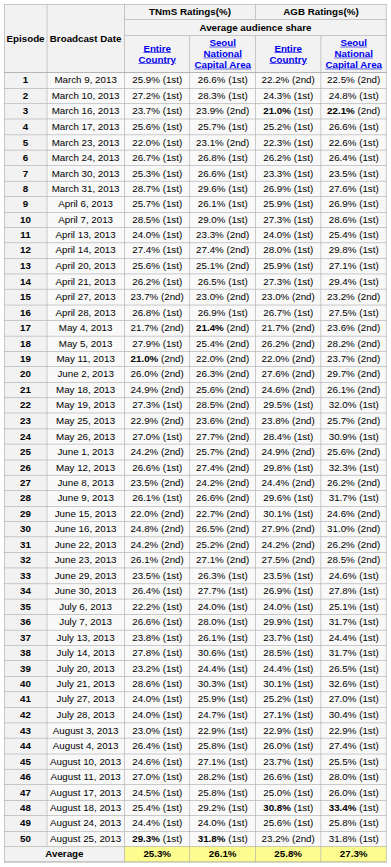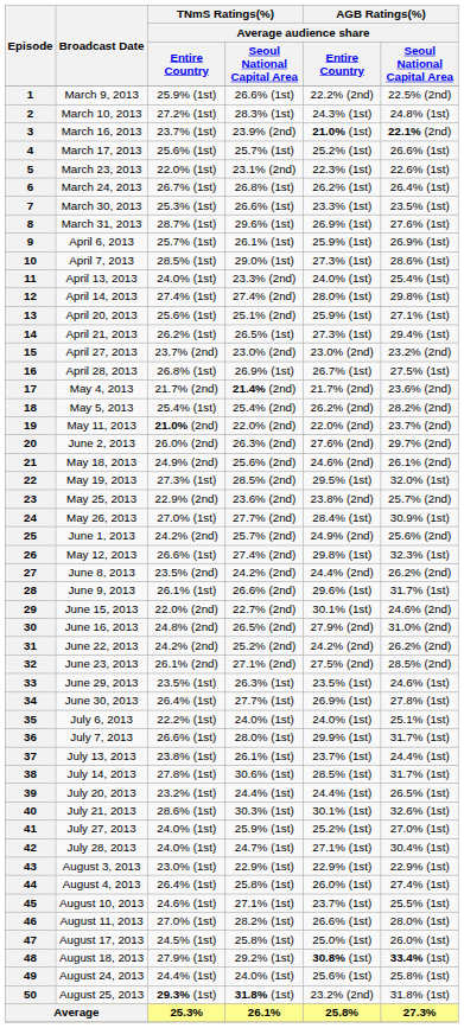 <table class=wikitable style="text-align:center; font-size:100%;" ;>
 <tr>
 <th rowspan="3" width=40>Episode</th>
 <th rowspan="3" width=120>Broadcast Date</th>
 <th colspan="2">TNmS Ratings(%)</th>
 <th colspan="2">AGB Ratings(%)</th>
 </tr>
 <tr>
 <th colspan="4">Average audience share</th>
 </tr>
 <tr>
 <th width=100><a href='#'>Entire Country</a></th>
 <th width=100><a href='#'>Seoul National Capital Area</a></th>
 <th width=100><a href='#'>Entire Country</a></th>
 <th width=100><a href='#'>Seoul National Capital Area</a></th>
 </tr>
 <tr>
 </tr>
 <tr>
 <th>1</th>
 <td>March 9, 2013</td>
 <td>25.9% (1st)</td>
 <td>26.6% (1st)</td>
 <td>22.2% (2nd)</td>
 <td>22.5% (2nd)</td>
 </tr>
 <tr>
 <th>2</th>
 <td>March 10, 2013</td>
 <td>27.2% (1st)</td>
 <td>28.3% (1st)</td>
 <td>24.3% (1st)</td>
 <td>24.8% (1st)</td>
 </tr>
 <tr>
 <th>3</th>
 <td>March 16, 2013</td>
 <td>23.7% (1st)</td>
 <td>23.9% (2nd)</td>
 <td><span><strong>21.0%</strong></span> (1st)</td>
 <td><span><strong>22.1%</strong></span> (2nd)</td>
 </tr>
 <tr>
 <th>4</th>
 <td>March 17, 2013</td>
 <td>25.6% (1st)</td>
 <td>25.7% (1st)</td>
 <td>25.2% (1st)</td>
 <td>26.6% (1st)</td>
 </tr>
 <tr>
 <th>5</th>
 <td>March 23, 2013</td>
 <td>22.0% (1st)</td>
 <td>23.1% (2nd)</td>
 <td>22.3% (1st)</td>
 <td>22.6% (1st)</td>
 </tr>
 <tr>
 <th>6</th>
 <td>March 24, 2013</td>
 <td>26.7% (1st)</td>
 <td>26.8% (1st)</td>
 <td>26.2% (1st)</td>
 <td>26.4% (1st)</td>
 </tr>
 <tr>
 <th>7</th>
 <td>March 30, 2013</td>
 <td>25.3% (1st)</td>
 <td>26.6% (1st)</td>
 <td>23.3% (1st)</td>
 <td>23.5% (1st)</td>
 </tr>
 <tr>
 <th>8</th>
 <td>March 31, 2013</td>
 <td>28.7% (1st)</td>
 <td>29.6% (1st)</td>
 <td>26.9% (1st)</td>
 <td>27.6% (1st)</td>
 </tr>
 <tr>
 <th>9</th>
 <td>April 6, 2013</td>
 <td>25.7% (1st)</td>
 <td>26.1% (1st)</td>
 <td>25.9% (1st)</td>
 <td>26.9% (1st)</td>
 </tr>
 <tr>
 <th>10</th>
 <td>April 7, 2013</td>
 <td>28.5% (1st)</td>
 <td>29.0% (1st)</td>
 <td>27.3% (1st)</td>
 <td>28.6% (1st)</td>
 </tr>
 <tr>
 <th>11</th>
 <td>April 13, 2013</td>
 <td>24.0% (1st)</td>
 <td>23.3% (2nd)</td>
 <td>24.0% (1st)</td>
 <td>25.4% (1st)</td>
 </tr>
 <tr>
 <th>12</th>
 <td>April 14, 2013</td>
 <td>27.4% (1st)</td>
 <td>27.4% (2nd)</td>
 <td>28.0% (1st)</td>
 <td>29.8% (1st)</td>
 </tr>
 <tr>
 <th>13</th>
 <td>April 20, 2013</td>
 <td>25.6% (1st)</td>
 <td>25.1% (2nd)</td>
 <td>25.9% (1st)</td>
 <td>27.1% (1st)</td>
 </tr>
 <tr>
 <th>14</th>
 <td>April 21, 2013</td>
 <td>26.2% (1st)</td>
 <td>26.5% (1st)</td>
 <td>27.3% (1st)</td>
 <td>29.4% (1st)</td>
 </tr>
 <tr>
 <th>15</th>
 <td>April 27, 2013</td>
 <td>23.7% (2nd)</td>
 <td>23.0% (2nd)</td>
 <td>23.0% (2nd)</td>
 <td>23.2% (2nd)</td>
 </tr>
 <tr>
 <th>16</th>
 <td>April 28, 2013</td>
 <td>26.8% (1st)</td>
 <td>26.9% (1st)</td>
 <td>26.7% (1st)</td>
 <td>27.5% (1st)</td>
 </tr>
 <tr>
 <th>17</th>
 <td>May 4, 2013</td>
 <td>21.7% (2nd)</td>
 <td><span><strong>21.4%</strong></span> (2nd)</td>
 <td>21.7% (2nd)</td>
 <td>23.6% (2nd)</td>
 </tr>
 <tr>
 <th>18</th>
 <td>May 5, 2013</td>
-<td>27.9% (1st)</td>
+<td>25.4% (1st)</td>
 <td>25.4% (2nd)</td>
 <td>26.2% (2nd)</td>
 <td>28.2% (2nd)</td>
 </tr>
 <tr>
 <th>19</th>
 <td>May 11, 2013</td>
 <td><span><strong>21.0%</strong></span> (2nd)</td>
 <td>22.0% (2nd)</td>
 <td>22.0% (2nd)</td>
 <td>23.7% (2nd)</td>
 </tr>
 <tr>
 <th>20</th>
 <td>June 2, 2013</td>
 <td>26.0% (2nd)</td>
 <td>26.3% (2nd)</td>
 <td>27.6% (2nd)</td>
 <td>29.7% (2nd)</td>
 </tr>
 <tr>
 <th>21</th>
 <td>May 18, 2013</td>
 <td>24.9% (2nd)</td>
 <td>25.6% (2nd)</td>
 <td>24.6% (2nd)</td>
 <td>26.1% (2nd)</td>
 </tr>
 <tr>
 <th>22</th>
 <td>May 19, 2013</td>
 <td>27.3% (1st)</td>
 <td>28.5% (2nd)</td>
 <td>29.5% (1st)</td>
 <td>32.0% (1st)</td>
 </tr>
 <tr>
 <th>23</th>
 <td>May 25, 2013</td>
 <td>22.9% (2nd)</td>
 <td>23.6% (2nd)</td>
 <td>23.8% (2nd)</td>
 <td>25.7% (2nd)</td>
 </tr>
 <tr>
 <th>24</th>
 <td>May 26, 2013</td>
 <td>27.0% (1st)</td>
 <td>27.7% (2nd)</td>
 <td>28.4% (1st)</td>
 <td>30.9% (1st)</td>
 </tr>
 <tr>
 <th>25</th>
 <td>June 1, 2013</td>
 <td>24.2% (2nd)</td>
 <td>25.7% (2nd)</td>
 <td>24.9% (2nd)</td>
 <td>25.6% (2nd)</td>
 </tr>
 <tr>
 <th>26</th>
 <td>May 12, 2013</td>
 <td>26.6% (1st)</td>
 <td>27.4% (2nd)</td>
 <td>29.8% (1st)</td>
 <td>32.3% (1st)</td>
 </tr>
 <tr>
 <th>27</th>
 <td>June 8, 2013</td>
 <td>23.5% (2nd)</td>
 <td>24.2% (2nd)</td>
 <td>24.4% (2nd)</td>
 <td>26.2% (2nd)</td>
 </tr>
 <tr>
 <th>28</th>
 <td>June 9, 2013</td>
 <td>26.1% (1st)</td>
 <td>26.6% (2nd)</td>
 <td>29.6% (1st)</td>
 <td>31.7% (1st)</td>
 </tr>
 <tr>
 <th>29</th>
 <td>June 15, 2013</td>
 <td>22.0% (2nd)</td>
 <td>22.7% (2nd)</td>
 <td>30.1% (1st)</td>
 <td>24.6% (2nd)</td>
 </tr>
 <tr>
 <th>30</th>
 <td>June 16, 2013</td>
 <td>24.8% (2nd)</td>
 <td>26.5% (2nd)</td>
 <td>27.9% (2nd)</td>
 <td>31.0% (2nd)</td>
 </tr>
 <tr>
 <th>31</th>
 <td>June 22, 2013</td>
 <td>24.2% (2nd)</td>
 <td>25.2% (2nd)</td>
 <td>24.2% (2nd)</td>
 <td>26.2% (2nd)</td>
 </tr>
 <tr>
 <th>32</th>
 <td>June 23, 2013</td>
 <td>26.1% (2nd)</td>
 <td>27.1% (2nd)</td>
 <td>27.5% (2nd)</td>
 <td>28.5% (2nd)</td>
 </tr>
 <tr>
 <th>33</th>
 <td>June 29, 2013</td>
 <td>23.5% (1st)</td>
 <td>26.3% (1st)</td>
 <td>23.5% (1st)</td>
 <td>24.6% (1st)</td>
 </tr>
 <tr>
 <th>34</th>
 <td>June 30, 2013</td>
 <td>26.4% (1st)</td>
 <td>27.7% (1st)</td>
 <td>26.9% (1st)</td>
 <td>27.8% (1st)</td>
 </tr>
 <tr>
 <th>35</th>
 <td>July 6, 2013</td>
 <td>22.2% (1st)</td>
 <td>24.0% (1st)</td>
 <td>24.0% (1st)</td>
 <td>25.1% (1st)</td>
 </tr>
 <tr>
 <th>36</th>
 <td>July 7, 2013</td>
 <td>26.6% (1st)</td>
 <td>28.0% (1st)</td>
 <td>29.9% (1st)</td>
 <td>31.7% (1st)</td>
 </tr>
 <tr>
 <th>37</th>
 <td>July 13, 2013</td>
 <td>23.8% (1st)</td>
 <td>26.1% (1st)</td>
 <td>23.7% (1st)</td>
 <td>24.4% (1st)</td>
 </tr>
 <tr>
 <th>38</th>
 <td>July 14, 2013</td>
 <td>27.8% (1st)</td>
 <td>30.6% (1st)</td>
 <td>28.5% (1st)</td>
 <td>31.7% (1st)</td>
 </tr>
 <tr>
 <th>39</th>
 <td>July 20, 2013</td>
 <td>23.2% (1st)</td>
 <td>24.4% (1st)</td>
 <td>24.4% (1st)</td>
 <td>26.5% (1st)</td>
 </tr>
 <tr>
 <th>40</th>
 <td>July 21, 2013</td>
 <td>28.6% (1st)</td>
 <td>30.3% (1st)</td>
 <td>30.1% (1st)</td>
 <td>32.6% (1st)</td>
 </tr>
 <tr>
 <th>41</th>
 <td>July 27, 2013</td>
 <td>24.0% (1st)</td>
 <td>25.9% (1st)</td>
 <td>25.2% (1st)</td>
 <td>27.0% (1st)</td>
 </tr>
 <tr>
 <th>42</th>
 <td>July 28, 2013</td>
 <td>24.0% (1st)</td>
 <td>24.7% (1st)</td>
 <td>27.1% (1st)</td>
 <td>30.4% (1st)</td>
 </tr>
 <tr>
 <th>43</th>
 <td>August 3, 2013</td>
 <td>23.0% (1st)</td>
 <td>22.9% (1st)</td>
 <td>22.9% (1st)</td>
 <td>22.9% (1st)</td>
 </tr>
 <tr>
 <th>44</th>
 <td>August 4, 2013</td>
 <td>26.4% (1st)</td>
 <td>25.8% (1st)</td>
 <td>26.0% (1st)</td>
 <td>27.4% (1st)</td>
 </tr>
 <tr>
 <th>45</th>
 <td>August 10, 2013</td>
 <td>24.6% (1st)</td>
 <td>27.1% (1st)</td>
 <td>23.7% (1st)</td>
 <td>25.5% (1st)</td>
 </tr>
 <tr>
 <th>46</th>
 <td>August 11, 2013</td>
 <td>27.0% (1st)</td>
 <td>28.2% (1st)</td>
 <td>26.6% (1st)</td>
 <td>28.0% (1st)</td>
 </tr>
 <tr>
 <th>47</th>
 <td>August 17, 2013</td>
 <td>24.5% (1st)</td>
 <td>25.8% (1st)</td>
 <td>25.0% (1st)</td>
 <td>26.0% (1st)</td>
 </tr>
 <tr>
 <th>48</th>
 <td>August 18, 2013</td>
-<td>25.4% (1st)</td>
+<td>27.9% (1st)</td>
 <td>29.2% (1st)</td>
 <td><span><strong>30.8%</strong></span> (1st)</td>
 <td><span><strong>33.4%</strong></span> (1st)</td>
 </tr>
 <tr>
 <th>49</th>
 <td>August 24, 2013</td>
 <td>24.4% (1st)</td>
 <td>24.0% (1st)</td>
 <td>25.6% (1st)</td>
 <td>25.8% (1st)</td>
 </tr>
 <tr>
 <th>50</th>
 <td>August 25, 2013</td>
 <td><span><strong>29.3%</strong></span> (1st)</td>
 <td><span><strong>31.8%</strong></span> (1st)</td>
 <td>23.2% (2nd)</td>
 <td>31.8% (1st)</td>
 </tr>
 <tr style="background:#fdfc8f;">
 <th colspan="2"><strong>Average</strong></th>
 <td><strong>25.3%</strong></td>
 <td><strong>26.1%</strong></td>
 <td><strong>25.8%</strong></td>
 <td><strong>27.3%</strong></td>
 </tr>
 <tr>
 </tr>
 </table>
